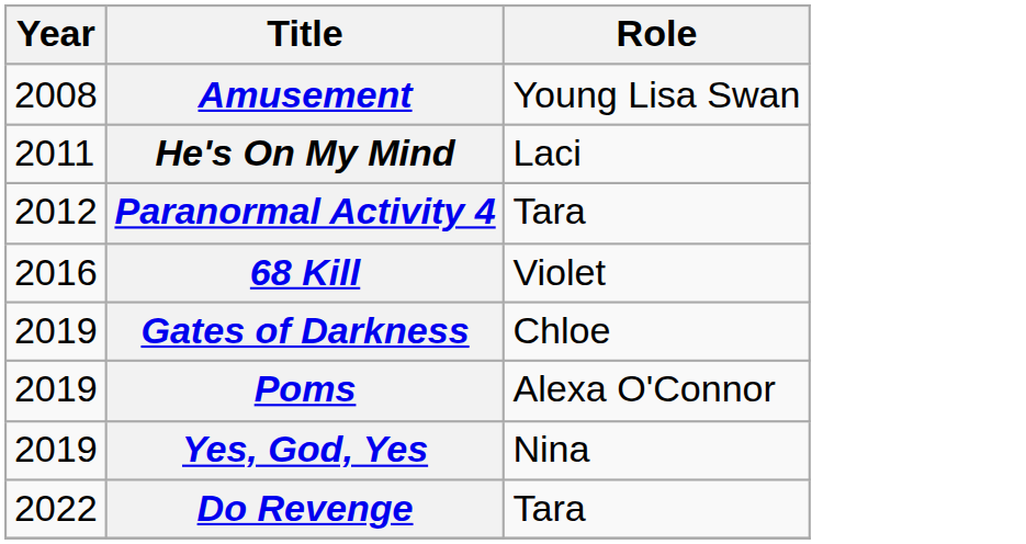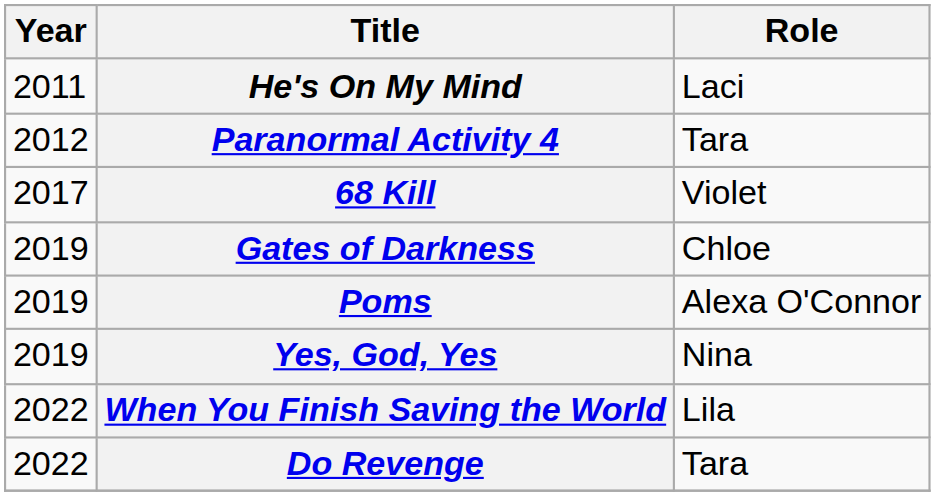 <table class="wikitable sortable plainrowheaders">
 <tr>
 <th scope="col">Year</th>
 <th scope="col">Title</th>
 <th scope="col">Role</th>
-</tr>
-<tr>
-<td>2008</td>
-<th scope="row"><em><a href='#'>Amusement</a></em></th>
-<td>Young Lisa Swan</td>
 </tr>
 <tr>
 <td>2011</td>
 <th scope="row"><em>He's On My Mind</em></th>
 <td>Laci</td>
 </tr>
 <tr>
 <td>2012</td>
 <th scope="row"><em><a href='#'>Paranormal Activity 4</a></em></th>
 <td>Tara</td>
 </tr>
 <tr>
-<td>2016</td>
+<td>2017</td>
 <th data-sort-value="Sixty-eight Kill" scope="row"><em><a href='#'>68 Kill</a></em></th>
 <td>Violet</td>
 </tr>
 <tr>
 <td>2019</td>
 <th scope="row"><em><a href='#'>Gates of Darkness</a></em></th>
 <td>Chloe</td>
 </tr>
 <tr>
 <td>2019</td>
 <th scope="row"><em><a href='#'>Poms</a></em></th>
 <td>Alexa O'Connor</td>
 </tr>
 <tr>
 <td>2019</td>
 <th scope="row"><em><a href='#'>Yes, God, Yes</a></em></th>
 <td>Nina</td>
 </tr>
 <tr>
 <td>2022</td>
+<th scope="row"><em><a href='#'>When You Finish Saving the World</a></em></th>
+<td>Lila</td>
+</tr>
+<tr>
+<td>2022</td>
 <th scope="row"><em><a href='#'>Do Revenge</a></em></th>
 <td>Tara</td>
 </tr>
 <tr>
 </tr>
 </table>
